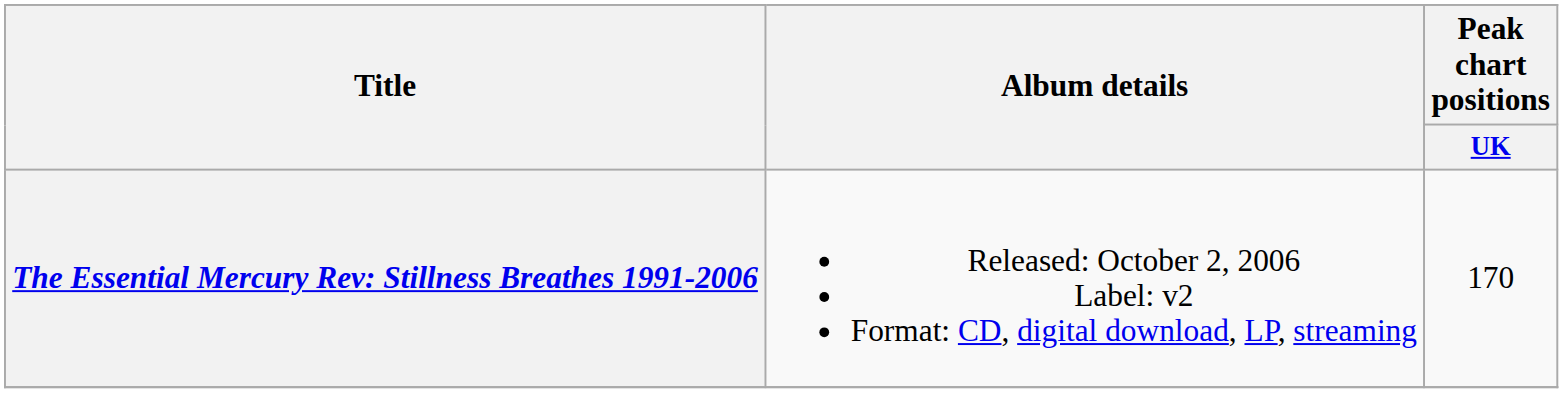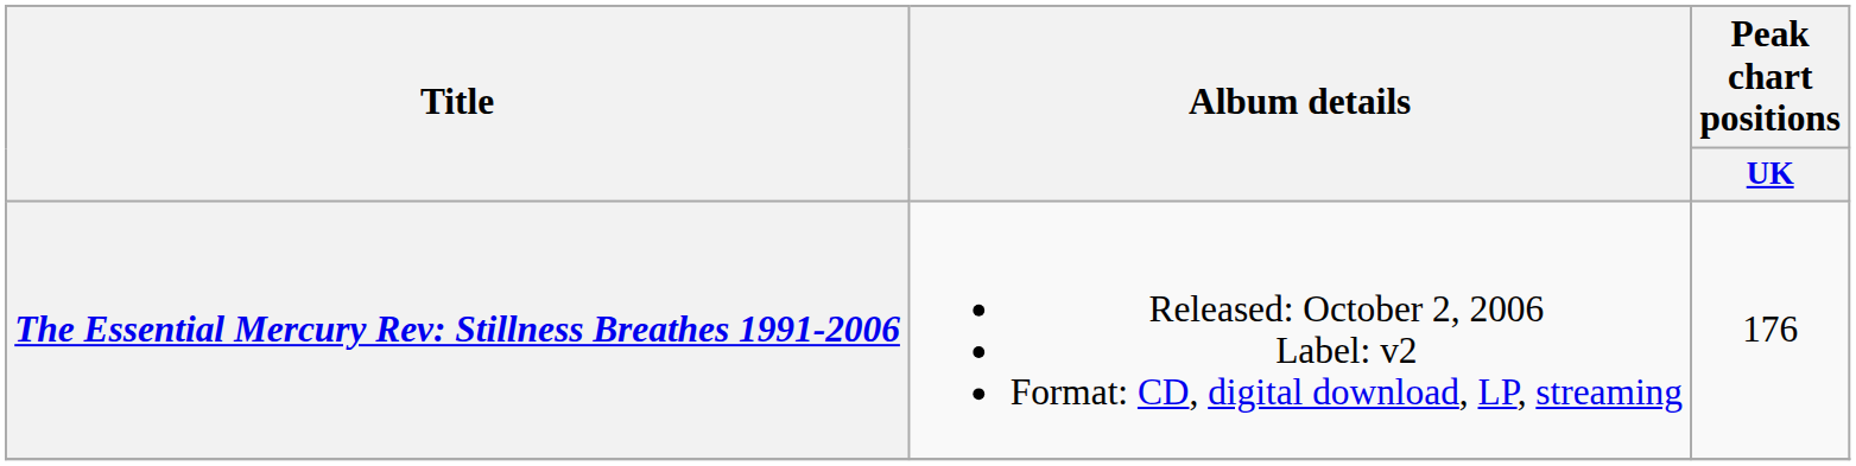 <table class="wikitable plainrowheaders" style="text-align:center;">
 <tr>
 <th scope="col" rowspan="2">Title</th>
 <th scope="col" rowspan="2">Album details</th>
 <th scope="col" colspan="9">Peak chart positions</th>
 </tr>
 <tr>
 <th scope="col" style="width:3em;font-size:85%"><a href='#'>UK</a><br></th>
 </tr>
 <tr>
 <th scope="row"><em><a href='#'>The Essential Mercury Rev: Stillness Breathes 1991-2006</a></em></th>
 <td><br><ul><li>Released: October 2, 2006</li><li>Label: v2</li><li>Format: <a href='#'>CD</a>, <a href='#'>digital download</a>, <a href='#'>LP</a>, <a href='#'>streaming</a></li></ul></td>
-<td>170</td>
+<td>176</td>
 </tr>
 <tr>
 </tr>
 </table>
